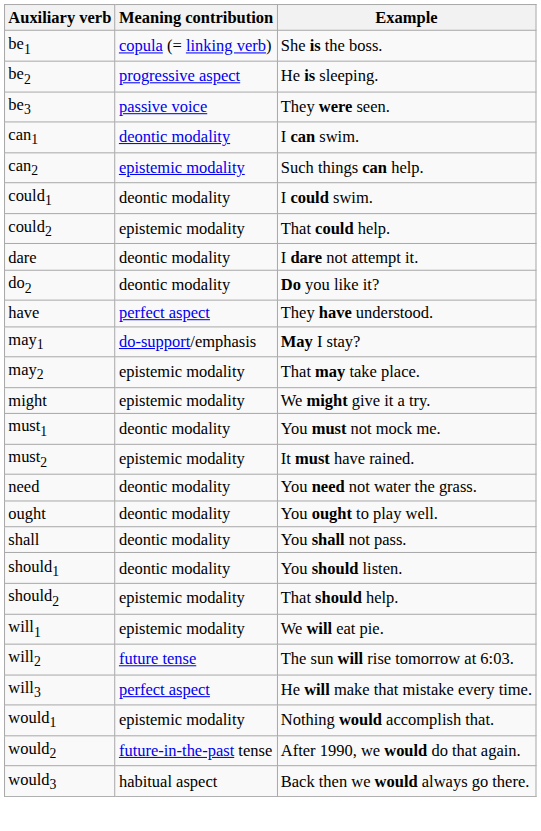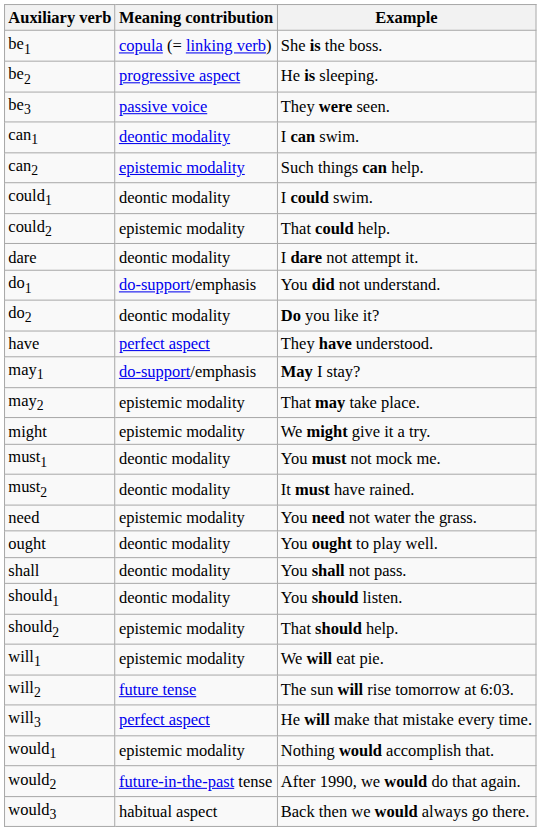 <table class="wikitable">
 <tr>
 <th>Auxiliary verb</th>
 <th>Meaning contribution</th>
 <th>Example</th>
 </tr>
 <tr>
 <td>be<sub>1</sub></td>
 <td><a href='#'>copula</a> (= <a href='#'>linking verb</a>)</td>
 <td>She <strong>is</strong> the boss.</td>
 </tr>
 <tr>
 <td>be<sub>2</sub></td>
 <td><a href='#'>progressive aspect</a></td>
 <td>He <strong>is</strong> sleeping.</td>
 </tr>
 <tr>
 <td>be<sub>3</sub></td>
 <td><a href='#'>passive voice</a></td>
 <td>They <strong>were</strong> seen.</td>
 </tr>
 <tr>
 <td>can<sub>1</sub></td>
 <td><a href='#'>deontic modality</a></td>
 <td>I <strong>can</strong> swim.</td>
 </tr>
 <tr>
 <td>can<sub>2</sub></td>
 <td><a href='#'>epistemic modality</a></td>
 <td>Such things <strong>can</strong> help.</td>
 </tr>
 <tr>
 <td>could<sub>1</sub></td>
 <td>deontic modality</td>
 <td>I <strong>could</strong> swim.</td>
 </tr>
 <tr>
 <td>could<sub>2</sub></td>
 <td>epistemic modality</td>
 <td>That <strong>could</strong> help.</td>
 </tr>
 <tr>
 <td>dare</td>
 <td>deontic modality</td>
 <td>I <strong>dare</strong> not attempt it.</td>
 </tr>
 <tr>
+<td>do<sub>1</sub></td>
+<td><a href='#'>do-support</a>/emphasis</td>
+<td>You <strong>did</strong> not understand.</td>
+</tr>
+<tr>
 <td>do<sub>2</sub></td>
 <td>deontic modality</td>
 <td><strong>Do</strong> you like it?</td>
 </tr>
 <tr>
 <td>have</td>
 <td><a href='#'>perfect aspect</a></td>
 <td>They <strong>have</strong> understood.</td>
 </tr>
 <tr>
 <td>may<sub>1</sub></td>
 <td><a href='#'>do-support</a>/emphasis</td>
 <td><strong>May</strong> I stay?</td>
 </tr>
 <tr>
 <td>may<sub>2</sub></td>
 <td>epistemic modality</td>
 <td>That <strong>may</strong> take place.</td>
 </tr>
 <tr>
 <td>might</td>
 <td>epistemic modality</td>
 <td>We <strong>might</strong> give it a try.</td>
 </tr>
 <tr>
 <td>must<sub>1</sub></td>
 <td>deontic modality</td>
 <td>You <strong>must</strong> not mock me.</td>
 </tr>
 <tr>
 <td>must<sub>2</sub></td>
-<td>epistemic modality</td>
+<td>deontic modality</td>
 <td>It <strong>must</strong> have rained.</td>
 </tr>
 <tr>
 <td>need</td>
-<td>deontic modality</td>
+<td>epistemic modality</td>
 <td>You <strong>need</strong> not water the grass.</td>
 </tr>
 <tr>
 <td>ought</td>
 <td>deontic modality</td>
 <td>You <strong>ought</strong> to play well.</td>
 </tr>
 <tr>
 <td>shall</td>
 <td>deontic modality</td>
 <td>You <strong>shall</strong> not pass.</td>
 </tr>
 <tr>
 <td>should<sub>1</sub></td>
 <td>deontic modality</td>
 <td>You <strong>should</strong> listen.</td>
 </tr>
 <tr>
 <td>should<sub>2</sub></td>
 <td>epistemic modality</td>
 <td>That <strong>should</strong> help.</td>
 </tr>
 <tr>
 <td>will<sub>1</sub></td>
 <td>epistemic modality</td>
 <td>We <strong>will</strong> eat pie.</td>
 </tr>
 <tr>
 <td>will<sub>2</sub></td>
 <td><a href='#'>future tense</a></td>
 <td>The sun <strong>will</strong> rise tomorrow at 6:03.</td>
 </tr>
 <tr>
 <td>will<sub>3</sub></td>
 <td><a href='#'>perfect aspect</a></td>
 <td>He <strong>will</strong> make that mistake every time.</td>
 </tr>
 <tr>
 <td>would<sub>1</sub></td>
 <td>epistemic modality</td>
 <td>Nothing <strong>would</strong> accomplish that.</td>
 </tr>
 <tr>
 <td>would<sub>2</sub></td>
 <td><a href='#'>future-in-the-past</a> tense</td>
 <td>After 1990, we <strong>would</strong> do that again.</td>
 </tr>
 <tr>
 <td>would<sub>3</sub></td>
 <td>habitual aspect</td>
 <td>Back then we <strong>would</strong> always go there.</td>
 </tr>
 </table>
